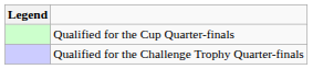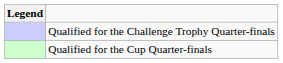 <table class="wikitable">
 <tr>
 <th>Legend</th>
 </tr>
 <tr>
+<td bgcolor="ccccff"></td>
+<td>Qualified for the Challenge Trophy Quarter-finals</td>
+</tr>
+<tr>
 <td bgcolor="ccffcc"></td>
 <td>Qualified for the Cup Quarter-finals</td>
 </tr>
-<tr>
-<td bgcolor="ccccff"></td>
-<td>Qualified for the Challenge Trophy Quarter-finals</td>
-</tr>
 </table>
